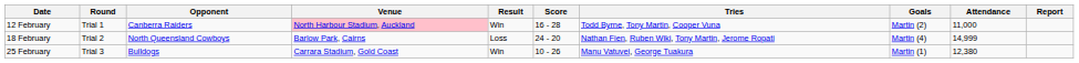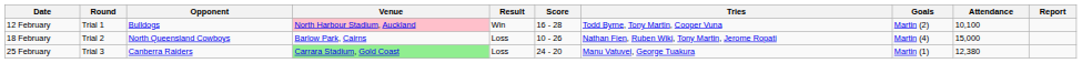 <table class="wikitable"  style="font-size:75%; width:100%;">
 <tr>
 <th>Date</th>
 <th>Round</th>
 <th>Opponent</th>
 <th>Venue</th>
 <th>Result</th>
 <th>Score</th>
 <th>Tries</th>
 <th>Goals</th>
 <th>Attendance</th>
 <th>Report</th>
 </tr>
 <tr>
 <td>12 February</td>
 <td>Trial 1</td>
-<td> <a href='#'>Canberra Raiders</a></td>
+<td> <a href='#'>Bulldogs</a></td>
 <td style="background: pink;"><a href='#'>North Harbour Stadium</a>, <a href='#'>Auckland</a></td>
 <td>Win</td>
 <td>16 - 28</td>
 <td><a href='#'>Todd Byrne</a>, <a href='#'>Tony Martin</a>, <a href='#'>Cooper Vuna</a></td>
 <td><a href='#'>Martin</a> (2)</td>
-<td>11,000</td>
+<td>10,100</td>
 <td></td>
 </tr>
 <tr>
 <td>18 February</td>
 <td>Trial 2</td>
 <td> <a href='#'>North Queensland Cowboys</a></td>
 <td><a href='#'>Barlow Park</a>, <a href='#'>Cairns</a></td>
 <td>Loss</td>
-<td>24 - 20</td>
+<td>10 - 26</td>
 <td><a href='#'>Nathan Fien</a>, <a href='#'>Ruben Wiki</a>, <a href='#'>Tony Martin</a>, <a href='#'>Jerome Ropati</a></td>
 <td><a href='#'>Martin</a> (4)</td>
-<td>14,999</td>
+<td>15,000</td>
 <td></td>
 </tr>
 <tr>
 <td>25 February</td>
 <td>Trial 3</td>
-<td> <a href='#'>Bulldogs</a></td>
-<td><a href='#'>Carrara Stadium</a>, <a href='#'>Gold Coast</a></td>
-<td>Win</td>
-<td>10 - 26</td>
+<td> <a href='#'>Canberra Raiders</a></td>
+<td style="background: lightgreen;"><a href='#'>Carrara Stadium</a>, <a href='#'>Gold Coast</a></td>
+<td>Loss</td>
+<td>24 - 20</td>
 <td><a href='#'>Manu Vatuvei</a>, <a href='#'>George Tuakura</a></td>
 <td><a href='#'>Martin</a> (1)</td>
 <td>12,380</td>
 <td></td>
 </tr>
 </table>
